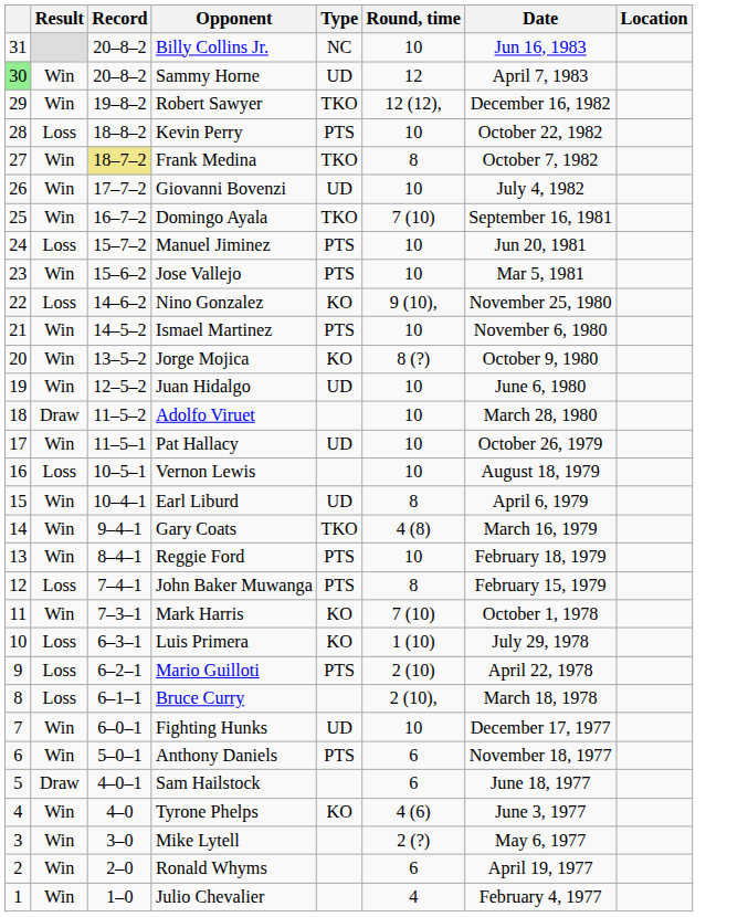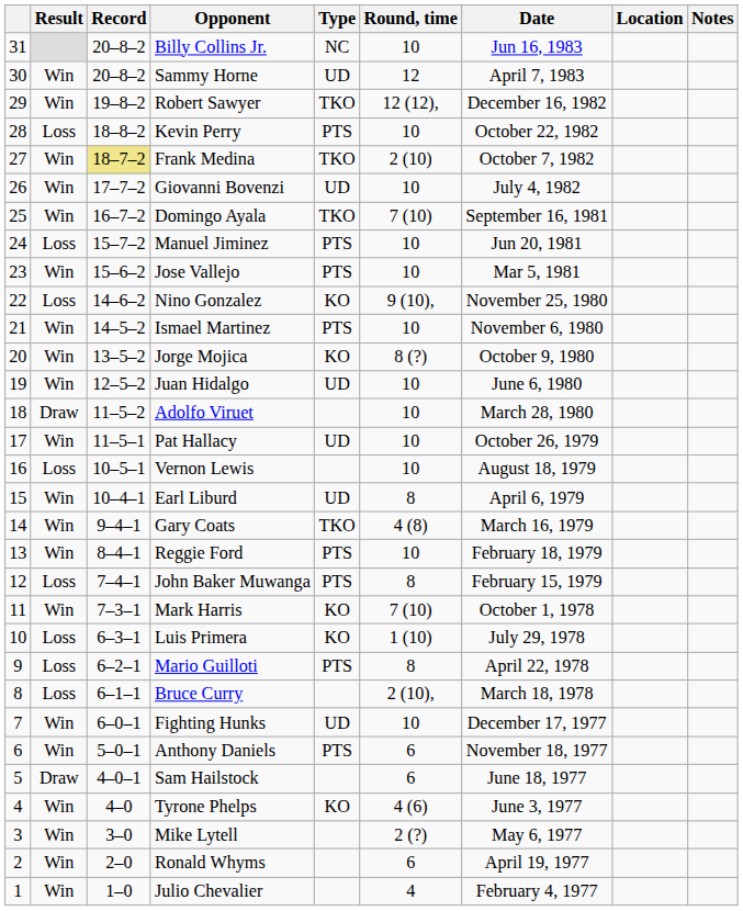 <table class="wikitable" style="text-align:center">
 <tr>
 <th></th>
 <th>Result</th>
 <th>Record</th>
 <th>Opponent</th>
 <th>Type</th>
 <th>Round, time</th>
 <th>Date</th>
 <th>Location</th>
+<th>Notes</th>
 </tr>
 <tr>
 <td>31</td>
 <td style="background:#DDD"></td>
 <td>20–8–2 </td>
 <td style="text-align:left;"><a href='#'>Billy Collins Jr.</a></td>
 <td>NC</td>
 <td>10</td>
 <td><a href='#'>Jun 16, 1983</a></td>
 <td style="text-align:left;"></td>
+<td style="text-align:left;"></td>
 </tr>
 <tr>
-<td style="background: lightgreen;">30</td>
+<td>30</td>
 <td>Win</td>
 <td>20–8–2</td>
 <td style="text-align:left;">Sammy Horne</td>
 <td>UD</td>
 <td>12</td>
 <td>April 7, 1983</td>
 <td style="text-align:left;"></td>
+<td></td>
 </tr>
 <tr>
 <td>29</td>
 <td>Win</td>
 <td>19–8–2</td>
 <td style="text-align:left;">Robert Sawyer</td>
 <td>TKO</td>
 <td>12 (12), </td>
 <td>December 16, 1982</td>
 <td style="text-align:left;"></td>
+<td></td>
 </tr>
 <tr>
 <td>28</td>
 <td>Loss</td>
 <td>18–8–2</td>
 <td style="text-align:left;">Kevin Perry</td>
 <td>PTS</td>
 <td>10</td>
 <td>October 22, 1982</td>
 <td style="text-align:left;"></td>
+<td></td>
 </tr>
 <tr>
 <td>27</td>
 <td>Win</td>
 <td style="background: khaki;">18–7–2</td>
 <td style="text-align:left;">Frank Medina</td>
 <td>TKO</td>
-<td>8</td>
+<td>2 (10)</td>
 <td>October 7, 1982</td>
 <td style="text-align:left;"></td>
+<td></td>
 </tr>
 <tr>
 <td>26</td>
 <td>Win</td>
 <td>17–7–2</td>
 <td style="text-align:left;">Giovanni Bovenzi</td>
 <td>UD</td>
 <td>10</td>
 <td>July 4, 1982</td>
 <td style="text-align:left;"></td>
+<td></td>
 </tr>
 <tr>
 <td>25</td>
 <td>Win</td>
 <td>16–7–2</td>
 <td style="text-align:left;">Domingo Ayala</td>
 <td>TKO</td>
 <td>7 (10)</td>
 <td>September 16, 1981</td>
 <td style="text-align:left;"></td>
+<td></td>
 </tr>
 <tr>
 <td>24</td>
 <td>Loss</td>
 <td>15–7–2</td>
 <td style="text-align:left;">Manuel Jiminez</td>
 <td>PTS</td>
 <td>10</td>
 <td>Jun 20, 1981</td>
 <td style="text-align:left;"></td>
+<td></td>
 </tr>
 <tr>
 <td>23</td>
 <td>Win</td>
 <td>15–6–2</td>
 <td style="text-align:left;">Jose Vallejo</td>
 <td>PTS</td>
 <td>10</td>
 <td>Mar 5, 1981</td>
 <td style="text-align:left;"></td>
+<td></td>
 </tr>
 <tr>
 <td>22</td>
 <td>Loss</td>
 <td>14–6–2</td>
 <td style="text-align:left;">Nino Gonzalez</td>
 <td>KO</td>
 <td>9 (10), </td>
 <td>November 25, 1980</td>
 <td style="text-align:left;"></td>
+<td></td>
 </tr>
 <tr>
 <td>21</td>
 <td>Win</td>
 <td>14–5–2</td>
 <td style="text-align:left;">Ismael Martinez</td>
 <td>PTS</td>
 <td>10</td>
 <td>November 6, 1980</td>
 <td style="text-align:left;"></td>
+<td></td>
 </tr>
 <tr>
 <td>20</td>
 <td>Win</td>
 <td>13–5–2</td>
 <td style="text-align:left;">Jorge Mojica</td>
 <td>KO</td>
 <td>8 (?)</td>
 <td>October 9, 1980</td>
 <td style="text-align:left;"></td>
+<td></td>
 </tr>
 <tr>
 <td>19</td>
 <td>Win</td>
 <td>12–5–2</td>
 <td style="text-align:left;">Juan Hidalgo</td>
 <td>UD</td>
 <td>10</td>
 <td>June 6, 1980</td>
 <td style="text-align:left;"></td>
+<td></td>
 </tr>
 <tr>
 <td>18</td>
 <td>Draw</td>
 <td>11–5–2</td>
 <td style="text-align:left;"><a href='#'>Adolfo Viruet</a></td>
 <td></td>
 <td>10</td>
 <td>March 28, 1980</td>
 <td style="text-align:left;"></td>
+<td></td>
 </tr>
 <tr>
 <td>17</td>
 <td>Win</td>
 <td>11–5–1</td>
 <td style="text-align:left;">Pat Hallacy</td>
 <td>UD</td>
 <td>10</td>
 <td>October 26, 1979</td>
 <td style="text-align:left;"></td>
+<td></td>
 </tr>
 <tr>
 <td>16</td>
 <td>Loss</td>
 <td>10–5–1</td>
 <td style="text-align:left;">Vernon Lewis</td>
 <td></td>
 <td>10</td>
 <td>August 18, 1979</td>
 <td style="text-align:left;"></td>
+<td></td>
 </tr>
 <tr>
 <td>15</td>
 <td>Win</td>
 <td>10–4–1</td>
 <td style="text-align:left;">Earl Liburd</td>
 <td>UD</td>
 <td>8</td>
 <td>April 6, 1979</td>
 <td style="text-align:left;"></td>
+<td></td>
 </tr>
 <tr>
 <td>14</td>
 <td>Win</td>
 <td>9–4–1</td>
 <td style="text-align:left;">Gary Coats</td>
 <td>TKO</td>
 <td>4 (8)</td>
 <td>March 16, 1979</td>
 <td style="text-align:left;"></td>
+<td></td>
 </tr>
 <tr>
 <td>13</td>
 <td>Win</td>
 <td>8–4–1</td>
 <td style="text-align:left;">Reggie Ford</td>
 <td>PTS</td>
 <td>10</td>
 <td>February 18, 1979</td>
 <td style="text-align:left;"></td>
+<td></td>
 </tr>
 <tr>
 <td>12</td>
 <td>Loss</td>
 <td>7–4–1</td>
 <td style="text-align:left;">John Baker Muwanga</td>
 <td>PTS</td>
 <td>8</td>
 <td>February 15, 1979</td>
 <td style="text-align:left;"></td>
+<td></td>
 </tr>
 <tr>
 <td>11</td>
 <td>Win</td>
 <td>7–3–1</td>
 <td style="text-align:left;">Mark Harris</td>
 <td>KO</td>
 <td>7 (10)</td>
 <td>October 1, 1978</td>
 <td style="text-align:left;"></td>
+<td></td>
 </tr>
 <tr>
 <td>10</td>
 <td>Loss</td>
 <td>6–3–1</td>
 <td style="text-align:left;">Luis Primera</td>
 <td>KO</td>
 <td>1 (10)</td>
 <td>July 29, 1978</td>
 <td style="text-align:left;"></td>
+<td></td>
 </tr>
 <tr>
 <td>9</td>
 <td>Loss</td>
 <td>6–2–1</td>
 <td style="text-align:left;"><a href='#'>Mario Guilloti</a></td>
 <td>PTS</td>
-<td>2 (10)</td>
+<td>8</td>
 <td>April 22, 1978</td>
 <td style="text-align:left;"></td>
+<td></td>
 </tr>
 <tr>
 <td>8</td>
 <td>Loss</td>
 <td>6–1–1</td>
 <td style="text-align:left;"><a href='#'>Bruce Curry</a></td>
 <td></td>
 <td>2 (10), </td>
 <td>March 18, 1978</td>
 <td style="text-align:left;"></td>
+<td></td>
 </tr>
 <tr>
 <td>7</td>
 <td>Win</td>
 <td>6–0–1</td>
 <td style="text-align:left;">Fighting Hunks</td>
 <td>UD</td>
 <td>10</td>
 <td>December 17, 1977</td>
 <td style="text-align:left;"></td>
+<td></td>
 </tr>
 <tr>
 <td>6</td>
 <td>Win</td>
 <td>5–0–1</td>
 <td style="text-align:left;">Anthony Daniels</td>
 <td>PTS</td>
 <td>6</td>
 <td>November 18, 1977</td>
 <td style="text-align:left;"></td>
+<td></td>
 </tr>
 <tr>
 <td>5</td>
 <td>Draw</td>
 <td>4–0–1</td>
 <td style="text-align:left;">Sam Hailstock</td>
 <td></td>
 <td>6</td>
 <td>June 18, 1977</td>
 <td style="text-align:left;"></td>
+<td></td>
 </tr>
 <tr>
 <td>4</td>
 <td>Win</td>
 <td>4–0</td>
 <td style="text-align:left;">Tyrone Phelps</td>
 <td>KO</td>
 <td>4 (6)</td>
 <td>June 3, 1977</td>
 <td style="text-align:left;"></td>
+<td></td>
 </tr>
 <tr>
 <td>3</td>
 <td>Win</td>
 <td>3–0</td>
 <td style="text-align:left;">Mike Lytell</td>
 <td></td>
 <td>2 (?)</td>
 <td>May 6, 1977</td>
 <td style="text-align:left;"></td>
+<td></td>
 </tr>
 <tr>
 <td>2</td>
 <td>Win</td>
 <td>2–0</td>
 <td style="text-align:left;">Ronald Whyms</td>
 <td></td>
 <td>6</td>
 <td>April 19, 1977</td>
 <td style="text-align:left;"></td>
+<td></td>
 </tr>
 <tr>
 <td>1</td>
 <td>Win</td>
 <td>1–0</td>
 <td style="text-align:left;">Julio Chevalier</td>
 <td></td>
 <td>4</td>
 <td>February 4, 1977</td>
 <td style="text-align:left;"></td>
+<td></td>
 </tr>
 </table>
